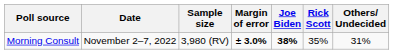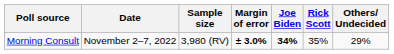 <table class="wikitable sortable mw-datatable" style="text-align:center;font-size:90%;line-height:17px">
 <tr>
 <th>Poll source</th>
 <th>Date</th>
 <th>Sample<br>size</th>
 <th>Margin<br>of error</th>
 <th class="unsortable"><a href='#'>Joe<br>Biden</a><br><small></small></th>
 <th class="unsortable"><a href='#'>Rick<br>Scott</a><br><small></small></th>
 <th class="unsortable">Others/<br>Undecided</th>
 </tr>
 <tr>
 <td><a href='#'>Morning Consult</a></td>
 <td data-sort-value="2022-11-07">November 2–7, 2022</td>
 <td>3,980 (RV)</td>
 <td><strong>± 3.0%</strong></td>
-<td><strong>38%</strong></td>
+<td><strong>34%</strong></td>
 <td>35%</td>
-<td>31%</td>
+<td>29%</td>
 </tr>
 </table>
